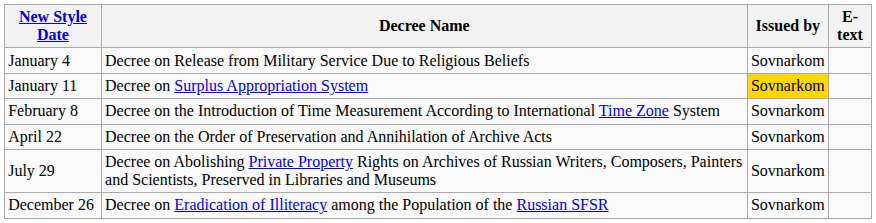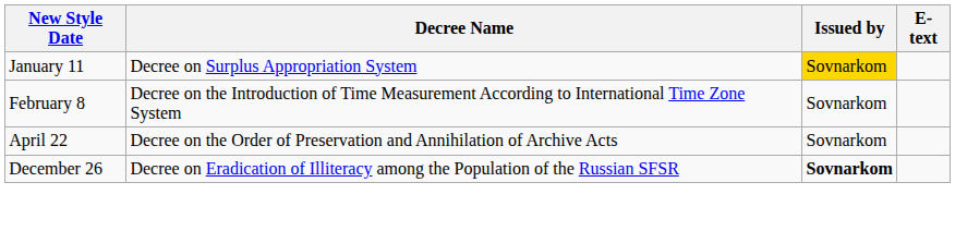 <table class="wikitable">
 <tr>
 <th><a href='#'>New Style Date</a></th>
 <th>Decree Name</th>
 <th>Issued by</th>
 <th>E-text</th>
-</tr>
-<tr>
-<td>January 4</td>
-<td>Decree on Release from Military Service Due to Religious Beliefs</td>
-<td>Sovnarkom</td>
-<td></td>
 </tr>
 <tr>
 <td>January 11</td>
 <td>Decree on <a href='#'>Surplus Appropriation System</a></td>
 <td style="background: gold;">Sovnarkom</td>
 <td></td>
 </tr>
 <tr>
 <td>February 8</td>
 <td>Decree on the Introduction of Time Measurement According to International <a href='#'>Time Zone</a> System</td>
 <td>Sovnarkom</td>
 <td></td>
 </tr>
 <tr>
 <td>April 22</td>
 <td>Decree on the Order of Preservation and Annihilation of Archive Acts</td>
 <td>Sovnarkom</td>
 <td></td>
 </tr>
 <tr>
-<td>July 29</td>
-<td>Decree on Abolishing <a href='#'>Private Property</a> Rights on Archives of Russian Writers, Composers, Painters and Scientists, Preserved in Libraries and Museums</td>
-<td>Sovnarkom</td>
-<td></td>
-</tr>
-<tr>
 <td>December 26</td>
 <td>Decree on <a href='#'>Eradication of Illiteracy</a> among the Population of the <a href='#'>Russian SFSR</a></td>
-<td>Sovnarkom</td>
+<td><strong>Sovnarkom</strong></td>
 <td></td>
 </tr>
 </table>
